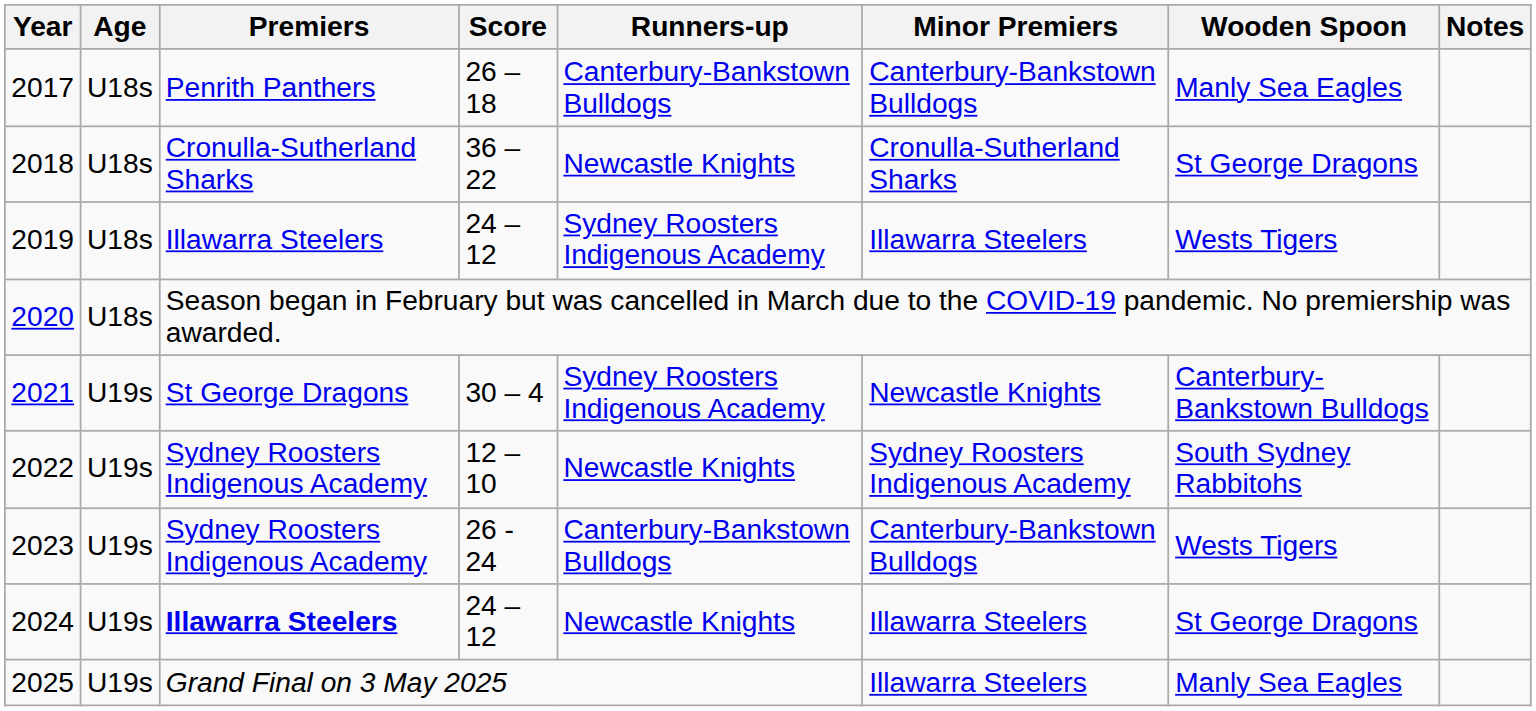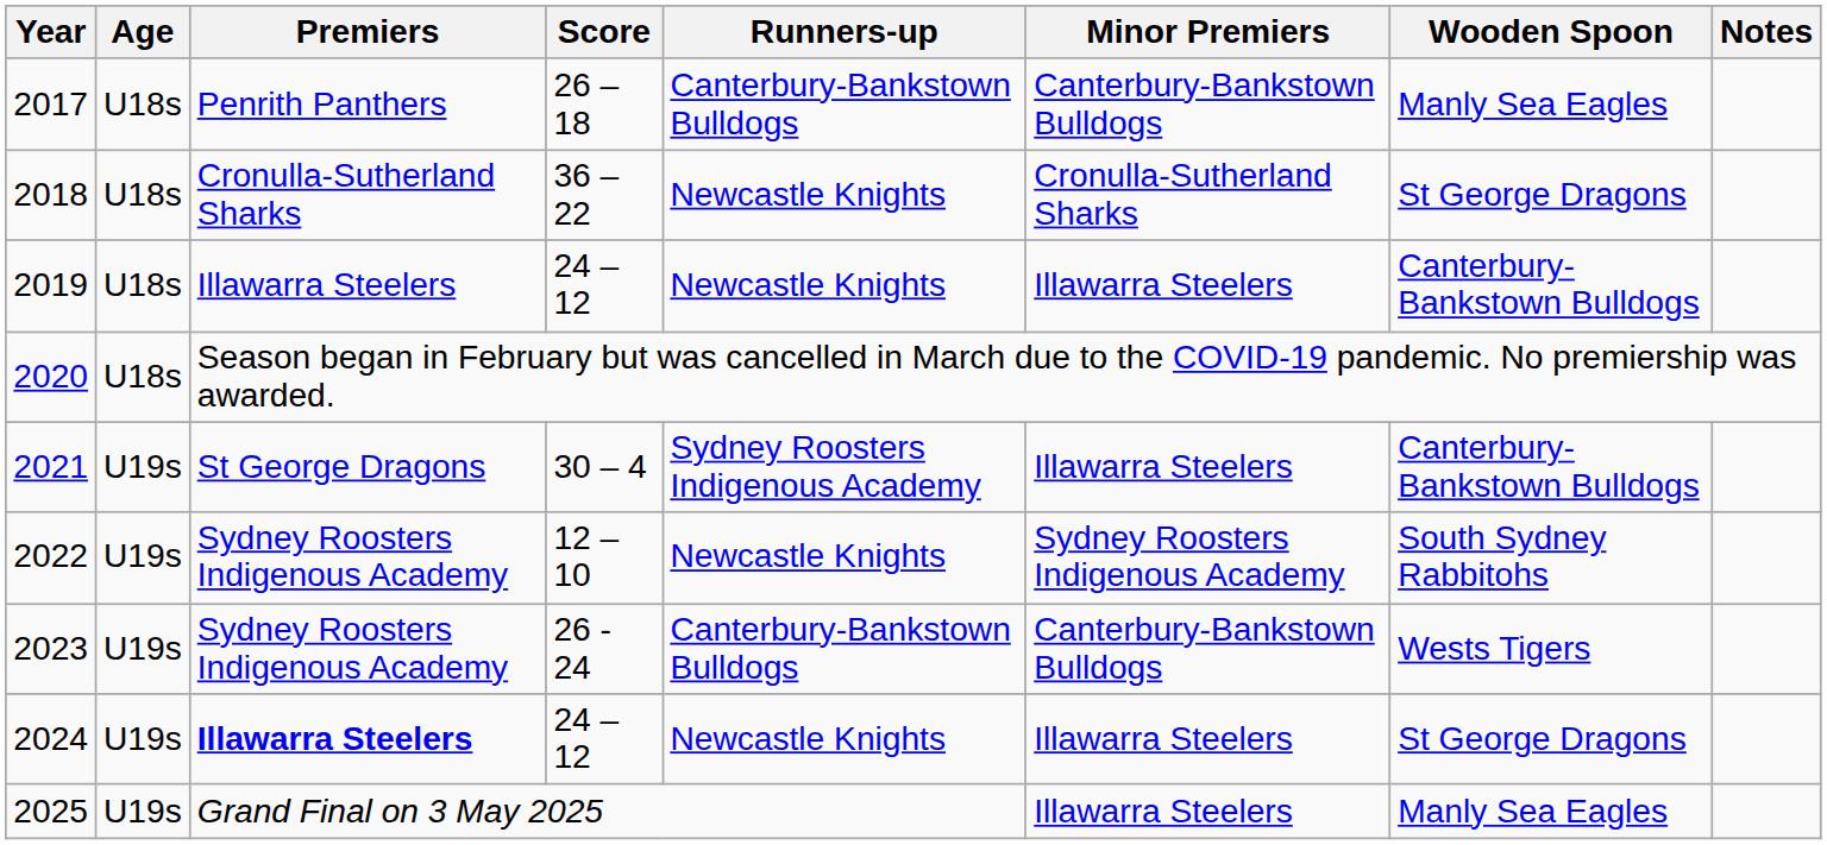 <table class="wikitable">
 <tr>
 <th>Year</th>
 <th>Age</th>
 <th>Premiers</th>
 <th>Score</th>
 <th>Runners-up</th>
 <th>Minor Premiers</th>
 <th>Wooden Spoon</th>
 <th>Notes</th>
 </tr>
 <tr>
 <td>2017</td>
 <td>U18s</td>
 <td> <a href='#'>Penrith Panthers</a></td>
 <td>26 – 18</td>
 <td> <a href='#'>Canterbury-Bankstown Bulldogs</a></td>
 <td> <a href='#'>Canterbury-Bankstown Bulldogs</a></td>
 <td> <a href='#'>Manly Sea Eagles</a></td>
 <td></td>
 </tr>
 <tr>
 <td>2018</td>
 <td>U18s</td>
 <td> <a href='#'>Cronulla-Sutherland Sharks</a></td>
 <td>36 – 22</td>
 <td> <a href='#'>Newcastle Knights</a></td>
 <td> <a href='#'>Cronulla-Sutherland Sharks</a></td>
 <td> <a href='#'>St George Dragons</a></td>
 <td></td>
 </tr>
 <tr>
 <td>2019</td>
 <td>U18s</td>
 <td> <a href='#'>Illawarra Steelers</a></td>
 <td>24 – 12</td>
-<td> <a href='#'>Sydney Roosters Indigenous Academy</a></td>
+<td> <a href='#'>Newcastle Knights</a></td>
 <td> <a href='#'>Illawarra Steelers</a></td>
-<td> <a href='#'>Wests Tigers</a></td>
+<td> <a href='#'>Canterbury-Bankstown Bulldogs</a></td>
 <td></td>
 </tr>
 <tr>
 <td><a href='#'>2020</a></td>
 <td>U18s</td>
 <td colspan="6">Season began in February but was cancelled in March due to the <a href='#'>COVID-19</a> pandemic. No premiership was awarded.</td>
 </tr>
 <tr>
 <td><a href='#'>2021</a></td>
 <td>U19s</td>
 <td> <a href='#'>St George Dragons</a></td>
 <td>30 – 4</td>
 <td> <a href='#'>Sydney Roosters Indigenous Academy</a></td>
-<td> <a href='#'>Newcastle Knights</a></td>
+<td> <a href='#'>Illawarra Steelers</a></td>
 <td> <a href='#'>Canterbury-Bankstown Bulldogs</a></td>
 <td></td>
 </tr>
 <tr>
 <td>2022</td>
 <td>U19s</td>
 <td> <a href='#'>Sydney Roosters Indigenous Academy</a></td>
 <td>12 – 10</td>
 <td> <a href='#'>Newcastle Knights</a></td>
 <td> <a href='#'>Sydney Roosters Indigenous Academy</a></td>
 <td> <a href='#'>South Sydney Rabbitohs</a></td>
 <td></td>
 </tr>
 <tr>
 <td>2023</td>
 <td>U19s</td>
 <td> <a href='#'>Sydney Roosters Indigenous Academy</a></td>
 <td>26 - 24</td>
 <td> <a href='#'>Canterbury-Bankstown Bulldogs</a></td>
 <td> <a href='#'>Canterbury-Bankstown Bulldogs</a></td>
 <td> <a href='#'>Wests Tigers</a></td>
 <td></td>
 </tr>
 <tr>
 <td>2024</td>
 <td>U19s</td>
 <td><strong> <a href='#'>Illawarra Steelers</a></strong></td>
 <td>24 – 12</td>
 <td> <a href='#'>Newcastle Knights</a></td>
 <td> <a href='#'>Illawarra Steelers</a></td>
 <td> <a href='#'>St George Dragons</a></td>
 <td></td>
 </tr>
 <tr>
 <td>2025</td>
 <td>U19s</td>
 <td colspan=3><em>Grand Final on 3 May 2025</em></td>
 <td> <a href='#'>Illawarra Steelers</a></td>
 <td> <a href='#'>Manly Sea Eagles</a></td>
 </tr>
 </table>
